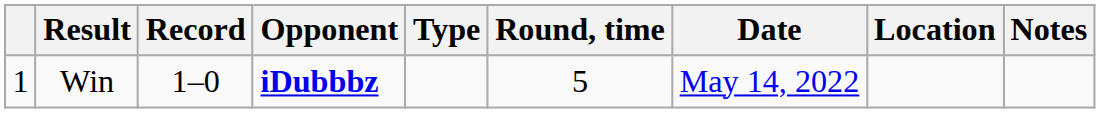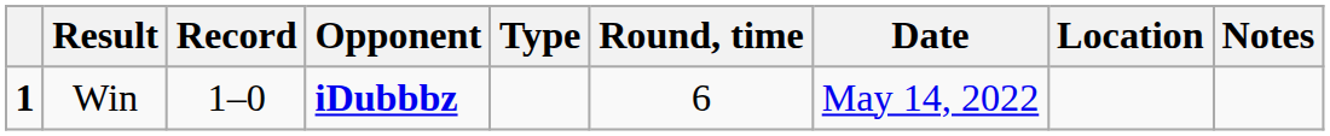 <table class="wikitable" style="text-align:center">
 <tr>
 <th></th>
 <th>Result</th>
 <th>Record</th>
 <th>Opponent</th>
 <th>Type</th>
 <th>Round, time</th>
 <th>Date</th>
 <th>Location</th>
 <th>Notes</th>
 </tr>
 <tr>
-<td>1</td>
+<td><strong>1</strong></td>
 <td>Win</td>
 <td>1–0</td>
 <td style="text-align:left;"><strong><a href='#'>iDubbbz</a></strong></td>
 <td></td>
-<td>5</td>
+<td>6</td>
 <td><a href='#'>May 14, 2022</a></td>
 <td style="text-align: left;"></td>
 <td></td>
 </tr>
 </table>
